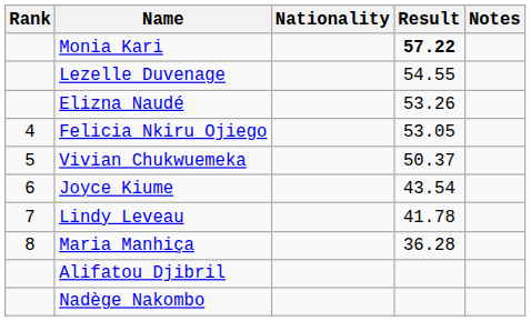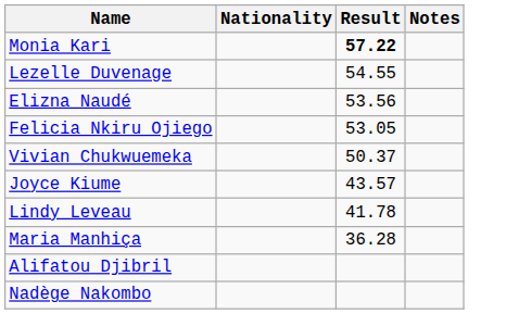 <table class="wikitable sortable" style="text-align:center">
 <tr>
-<th>Rank</th>
 <th>Name</th>
 <th>Nationality</th>
 <th>Result</th>
 <th>Notes</th>
 </tr>
 <tr>
-<td></td>
 <td align=left><a href='#'>Monia Kari</a></td>
 <td align=left></td>
 <td><strong>57.22</strong></td>
 <td></td>
 </tr>
 <tr>
-<td></td>
 <td align=left><a href='#'>Lezelle Duvenage</a></td>
 <td align=left></td>
 <td>54.55</td>
 <td></td>
 </tr>
 <tr>
-<td></td>
 <td align=left><a href='#'>Elizna Naudé</a></td>
 <td align=left></td>
-<td>53.26</td>
+<td>53.56</td>
 <td></td>
 </tr>
 <tr>
-<td>4</td>
 <td align=left><a href='#'>Felicia Nkiru Ojiego</a></td>
 <td align=left></td>
 <td>53.05</td>
 <td></td>
 </tr>
 <tr>
-<td>5</td>
 <td align=left><a href='#'>Vivian Chukwuemeka</a></td>
 <td align=left></td>
 <td>50.37</td>
 <td></td>
 </tr>
 <tr>
-<td>6</td>
 <td align=left><a href='#'>Joyce Kiume</a></td>
 <td align=left></td>
-<td>43.54</td>
+<td>43.57</td>
 <td></td>
 </tr>
 <tr>
-<td>7</td>
 <td align=left><a href='#'>Lindy Leveau</a></td>
 <td align=left></td>
 <td>41.78</td>
 <td></td>
 </tr>
 <tr>
-<td>8</td>
 <td align=left><a href='#'>Maria Manhiça</a></td>
 <td align=left></td>
 <td>36.28</td>
 <td></td>
 </tr>
 <tr>
-<td></td>
 <td align=left><a href='#'>Alifatou Djibril</a></td>
 <td align=left></td>
 <td></td>
 <td></td>
 </tr>
 <tr>
-<td></td>
 <td align=left><a href='#'>Nadège Nakombo</a></td>
 <td align=left></td>
 <td></td>
 <td></td>
 </tr>
 </table>
